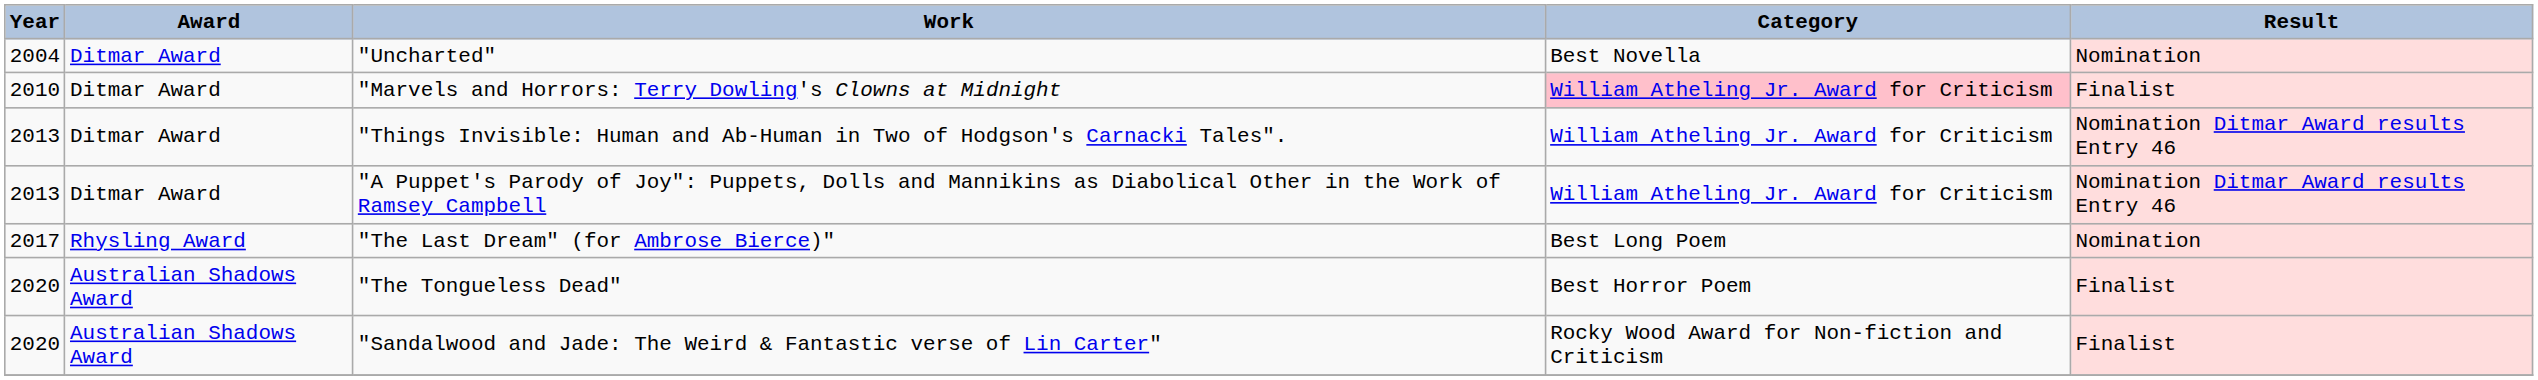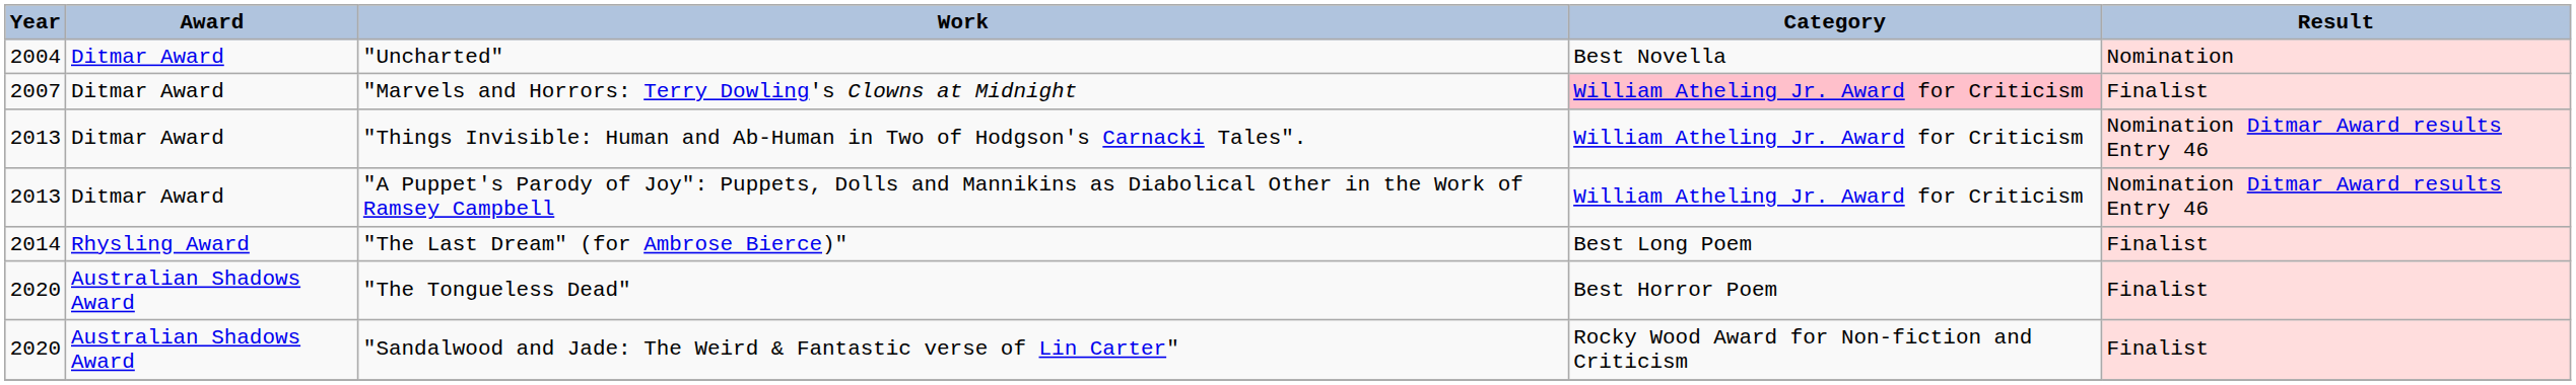 <table class="wikitable">
 <tr style="text-align:center;">
 <th style="background:#B0C4DE;">Year</th>
 <th style="background:#B0C4DE;">Award</th>
 <th style="background:#B0C4DE;">Work</th>
 <th style="background:#B0C4DE;">Category</th>
 <th style="background:#B0C4DE;">Result</th>
 </tr>
 <tr>
 <td>2004</td>
 <td><a href='#'>Ditmar Award</a></td>
 <td>"Uncharted"</td>
 <td>Best Novella</td>
 <td style="background:#fdd;">Nomination</td>
 </tr>
 <tr>
-<td>2010</td>
+<td>2007</td>
 <td>Ditmar Award</td>
 <td>"Marvels and Horrors: <a href='#'>Terry Dowling</a>'s <em>Clowns at Midnight</em></td>
 <td style="background: pink;"><a href='#'>William Atheling Jr. Award</a> for Criticism</td>
 <td style="background:#fdd;">Finalist</td>
 </tr>
 <tr>
 <td>2013</td>
 <td>Ditmar Award</td>
 <td>"Things Invisible: Human and Ab-Human in Two of Hodgson's <a href='#'>Carnacki</a> Tales".</td>
 <td><a href='#'>William Atheling Jr. Award</a> for Criticism</td>
 <td style="background:#fdd;">Nomination <a href='#'>Ditmar Award results</a> Entry 46</td>
 </tr>
 <tr>
 <td>2013</td>
 <td>Ditmar Award</td>
 <td>"A Puppet's Parody of Joy": Puppets, Dolls and Mannikins as Diabolical Other in the Work of <a href='#'>Ramsey Campbell</a></td>
 <td><a href='#'>William Atheling Jr. Award</a> for Criticism</td>
 <td style="background:#fdd;">Nomination <a href='#'>Ditmar Award results</a> Entry 46</td>
 </tr>
 <tr>
-<td>2017</td>
+<td>2014</td>
 <td><a href='#'>Rhysling Award</a></td>
 <td>"The Last Dream" (for <a href='#'>Ambrose Bierce</a>)"</td>
 <td>Best Long Poem</td>
-<td style="background:#fdd;">Nomination</td>
+<td style="background:#fdd;">Finalist</td>
 </tr>
 <tr>
 <td>2020</td>
 <td><a href='#'>Australian Shadows Award</a></td>
 <td>"The Tongueless Dead"</td>
 <td>Best Horror Poem</td>
 <td style="background:#fdd;">Finalist</td>
 </tr>
 <tr>
 <td>2020</td>
 <td><a href='#'>Australian Shadows Award</a></td>
 <td>"Sandalwood and Jade: The Weird & Fantastic verse of <a href='#'>Lin Carter</a>"</td>
 <td>Rocky Wood Award for Non-fiction and Criticism</td>
 <td style="background:#fdd;">Finalist</td>
 </tr>
 <tr>
 </tr>
 </table>
